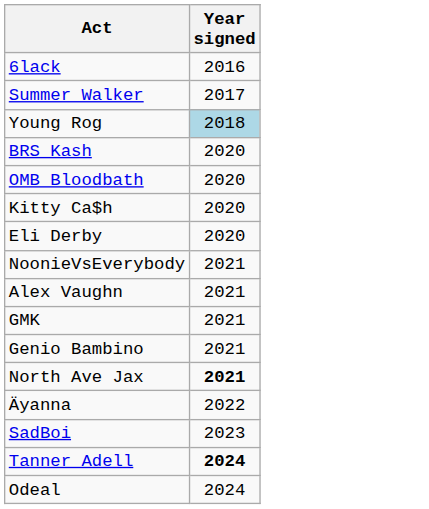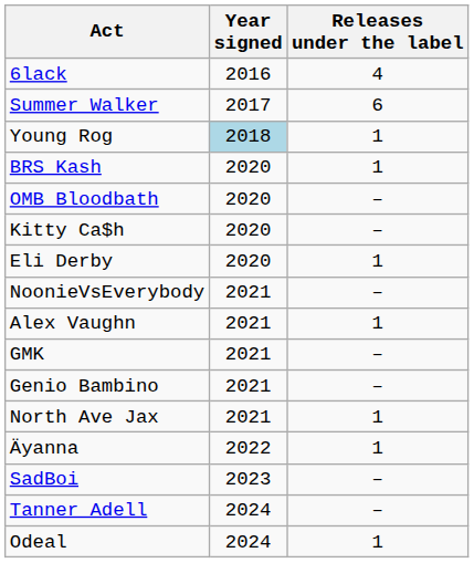 <table class="wikitable">
 <tr>
 <th>Act</th>
 <th>Year <br>signed</th>
+<th>Releases <br>under the label</th>
 </tr>
 <tr>
 <td><a href='#'>6lack</a></td>
 <td style="text-align:center;">2016</td>
+<td style="text-align:center;">4</td>
 </tr>
 <tr>
 <td><a href='#'>Summer Walker</a></td>
 <td style="text-align:center;">2017</td>
+<td style="text-align:center;">6</td>
 </tr>
 <tr>
 <td>Young Rog</td>
 <td style="background: lightblue; text-align:center;">2018</td>
+<td style="text-align:center;">1</td>
 </tr>
 <tr>
 <td><a href='#'>BRS Kash</a></td>
 <td style="text-align:center;">2020</td>
+<td style="text-align:center;">1</td>
 </tr>
 <tr>
 <td><a href='#'>OMB Bloodbath</a></td>
 <td style="text-align:center;">2020</td>
+<td style="text-align:center;">–</td>
 </tr>
 <tr>
 <td>Kitty Ca$h</td>
 <td style="text-align:center;">2020</td>
+<td style="text-align:center;">–</td>
 </tr>
 <tr>
 <td>Eli Derby</td>
 <td style="text-align:center;">2020</td>
+<td style="text-align:center;">1</td>
 </tr>
 <tr>
 <td>NoonieVsEverybody</td>
 <td style="text-align:center;">2021</td>
+<td style="text-align:center;">–</td>
 </tr>
 <tr>
 <td>Alex Vaughn</td>
 <td style="text-align:center;">2021</td>
+<td style="text-align:center;">1</td>
 </tr>
 <tr>
 <td>GMK</td>
 <td style="text-align:center;">2021</td>
+<td style="text-align:center;">–</td>
 </tr>
 <tr>
 <td>Genio Bambino</td>
 <td style="text-align:center;">2021</td>
+<td style="text-align:center;">–</td>
 </tr>
 <tr>
 <td>North Ave Jax</td>
-<td style="text-align:center;"><strong>2021</strong></td>
+<td style="text-align:center;">2021</td>
+<td style="text-align:center;">1</td>
 </tr>
 <tr>
 <td>Äyanna</td>
 <td style="text-align:center;">2022</td>
+<td style="text-align:center;">1</td>
 </tr>
 <tr>
 <td><a href='#'>SadBoi</a></td>
 <td style="text-align:center;">2023</td>
+<td style="text-align:center;">–</td>
 </tr>
 <tr>
 <td><a href='#'>Tanner Adell</a></td>
-<td style="text-align:center;"><strong>2024</strong></td>
+<td style="text-align:center;">2024</td>
+<td style="text-align:center;">–</td>
 </tr>
 <tr>
 <td>Odeal</td>
 <td style="text-align:center;">2024</td>
+<td style="text-align:center;">1</td>
 </tr>
 </table>
